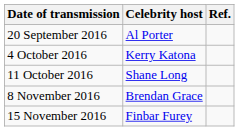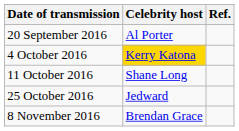 <table class="wikitable">
 <tr>
 <th>Date of transmission</th>
 <th>Celebrity host</th>
 <th>Ref.</th>
 </tr>
 <tr>
 <td>20 September 2016</td>
 <td><a href='#'>Al Porter</a></td>
 <td align="center"></td>
 </tr>
 <tr>
 <td>4 October 2016</td>
-<td><a href='#'>Kerry Katona</a></td>
+<td style="background: gold;"><a href='#'>Kerry Katona</a></td>
 <td align="center"></td>
 </tr>
 <tr>
 <td>11 October 2016</td>
 <td><a href='#'>Shane Long</a></td>
 <td align="center"></td>
 </tr>
 <tr>
+<td>25 October 2016</td>
+<td><a href='#'>Jedward</a></td>
+<td align="center"></td>
+</tr>
+<tr>
 <td>8 November 2016</td>
 <td><a href='#'>Brendan Grace</a></td>
 <td align="center"></td>
 </tr>
-<tr>
-<td>15 November 2016</td>
-<td><a href='#'>Finbar Furey</a></td>
-<td align="center"></td>
-</tr>
 </table>
